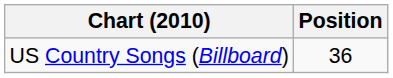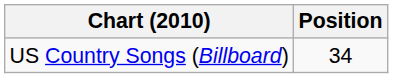 <table class="wikitable sortable">
 <tr>
 <th scope="col">Chart (2010)</th>
 <th scope="col">Position</th>
 </tr>
 <tr>
 <td>US <a href='#'>Country Songs</a> (<em><a href='#'>Billboard</a></em>)</td>
-<td align="center">36</td>
+<td align="center">34</td>
 </tr>
 </table>
